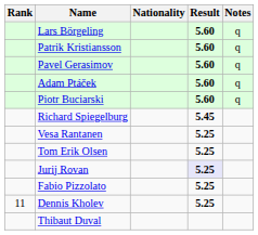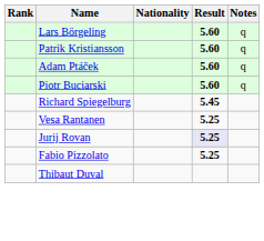 <table class="wikitable sortable" style="text-align:center">
 <tr>
 <th>Rank</th>
 <th>Name</th>
 <th>Nationality</th>
 <th>Result</th>
 <th>Notes</th>
 </tr>
 <tr bgcolor=ddffdd>
 <td></td>
 <td align=left><a href='#'>Lars Börgeling</a></td>
 <td align=left></td>
 <td><strong>5.60</strong></td>
 <td>q</td>
 </tr>
 <tr bgcolor=ddffdd>
 <td></td>
 <td align=left><a href='#'>Patrik Kristiansson</a></td>
-<td align=left></td>
-<td><strong>5.60</strong></td>
-<td>q</td>
-</tr>
-<tr bgcolor=ddffdd>
-<td></td>
-<td align=left><a href='#'>Pavel Gerasimov</a></td>
 <td align=left></td>
 <td><strong>5.60</strong></td>
 <td>q</td>
 </tr>
 <tr bgcolor=ddffdd>
 <td></td>
 <td align=left><a href='#'>Adam Ptáček</a></td>
 <td align=left></td>
 <td><strong>5.60</strong></td>
 <td>q</td>
 </tr>
 <tr bgcolor=ddffdd>
 <td></td>
 <td align=left><a href='#'>Piotr Buciarski</a></td>
 <td align=left></td>
 <td><strong>5.60</strong></td>
 <td>q</td>
 </tr>
 <tr>
 <td></td>
 <td align=left><a href='#'>Richard Spiegelburg</a></td>
 <td align=left></td>
 <td><strong>5.45</strong></td>
 <td></td>
 </tr>
 <tr>
 <td></td>
 <td align=left><a href='#'>Vesa Rantanen</a></td>
 <td align=left></td>
 <td><strong>5.25</strong></td>
 <td></td>
 </tr>
 <tr>
 <td></td>
-<td align=left><a href='#'>Tom Erik Olsen</a></td>
-<td align=left></td>
-<td><strong>5.25</strong></td>
-<td></td>
-</tr>
-<tr>
-<td></td>
 <td align=left><a href='#'>Jurij Rovan</a></td>
 <td align=left></td>
 <td style="background: lavender;"><strong>5.25</strong></td>
 <td></td>
 </tr>
 <tr>
 <td></td>
 <td align=left><a href='#'>Fabio Pizzolato</a></td>
 <td align=left></td>
 <td><strong>5.25</strong></td>
 <td></td>
 </tr>
 <tr>
-<td>11</td>
-<td align=left><a href='#'>Dennis Kholev</a></td>
-<td align=left></td>
-<td><strong>5.25</strong></td>
-<td></td>
-</tr>
-<tr>
 <td></td>
 <td align=left><a href='#'>Thibaut Duval</a></td>
 <td align=left></td>
 <td><strong></strong></td>
 <td></td>
 </tr>
 </table>
